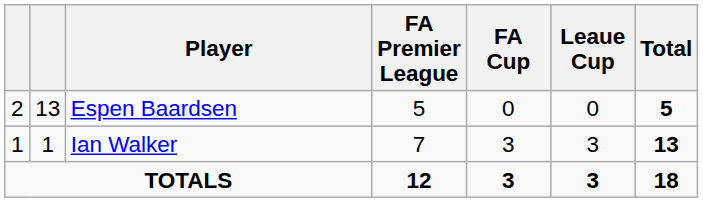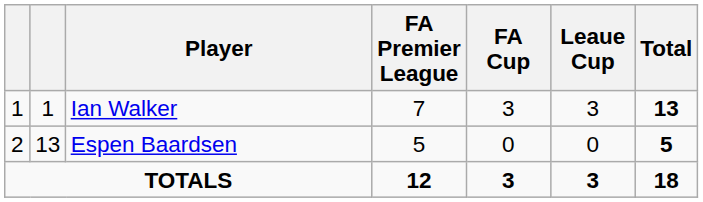 <table class="wikitable sortable" style="font-size: 95%; text-align: center;">
 <tr>
 <th width=10></th>
 <th width=10></th>
 <th width=200>Player</th>
 <th width=50>FA Premier League</th>
 <th width=50>FA Cup</th>
 <th width=50>Leaue Cup</th>
 <th>Total</th>
 </tr>
 <tr>
+<td>1</td>
+<td>1</td>
+<td align="left"> <a href='#'>Ian Walker</a></td>
+<td>7</td>
+<td>3</td>
+<td>3</td>
+<td><strong>13</strong></td>
+</tr>
+<tr>
 <td>2</td>
 <td>13</td>
 <td align="left"> <a href='#'>Espen Baardsen</a></td>
 <td>5</td>
 <td>0</td>
 <td>0</td>
 <td><strong>5</strong></td>
 </tr>
 <tr>
-<td>1</td>
-<td>1</td>
-<td align="left"> <a href='#'>Ian Walker</a></td>
-<td>7</td>
-<td>3</td>
-<td>3</td>
-<td><strong>13</strong></td>
-</tr>
-<tr>
 <td colspan="3"><strong>TOTALS</strong></td>
 <td><strong>12</strong></td>
 <td><strong>3</strong></td>
 <td><strong>3</strong></td>
 <td><strong>18</strong></td>
 </tr>
 </table>
